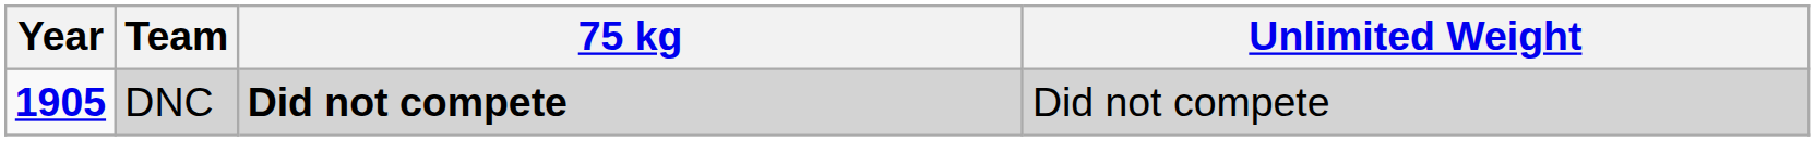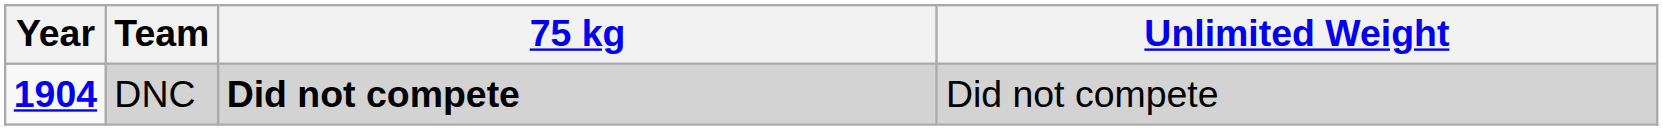 <table class="wikitable sortable" style="font-size: 100%">
 <tr>
 <th>Year</th>
 <th>Team</th>
 <th width=300><a href='#'>75 kg</a></th>
 <th width=300><a href='#'>Unlimited Weight</a></th>
 </tr>
 <tr>
-<td><strong><a href='#'>1905</a></strong></td>
+<td><strong><a href='#'>1904</a></strong></td>
 <td bgcolor="lightgray">DNC</td>
 <td bgcolor="lightgray"><strong>Did not compete</strong></td>
 <td bgcolor="lightgray">Did not compete</td>
 </tr>
 </table>
